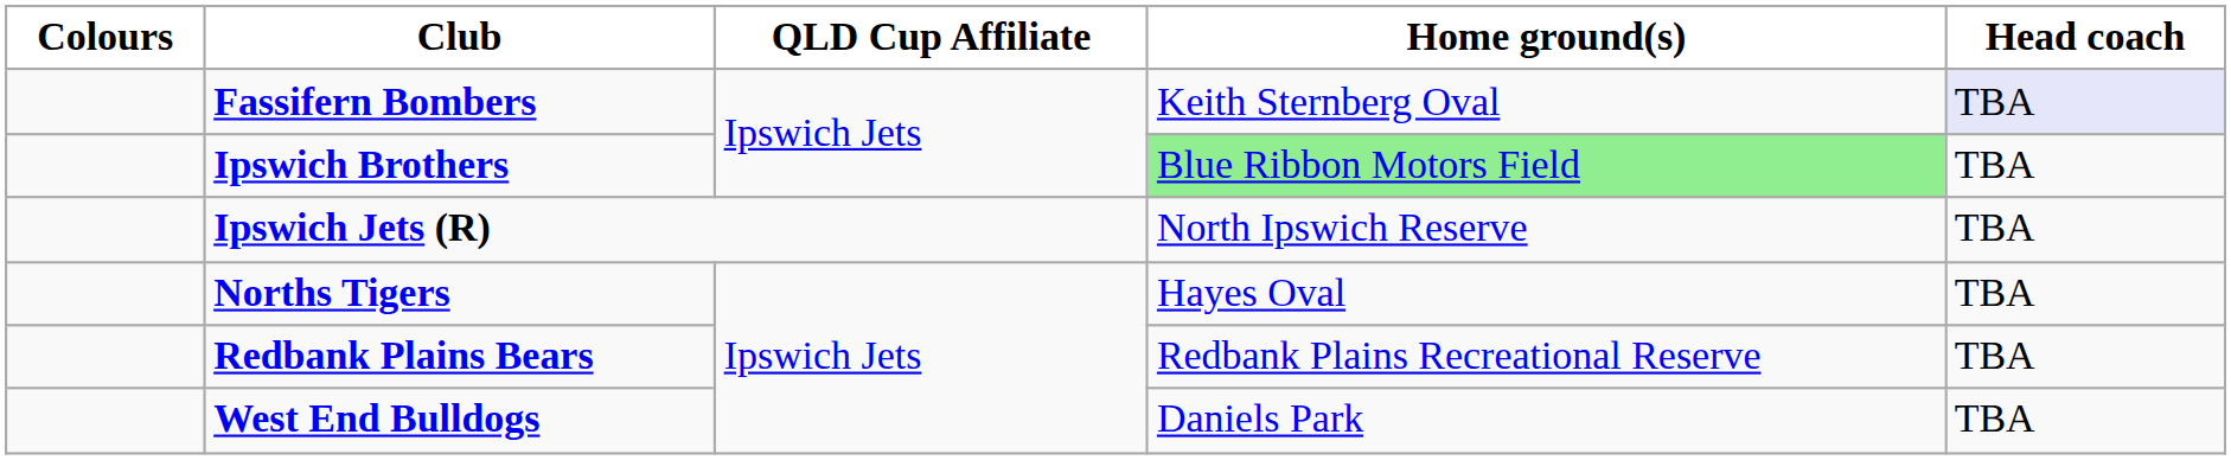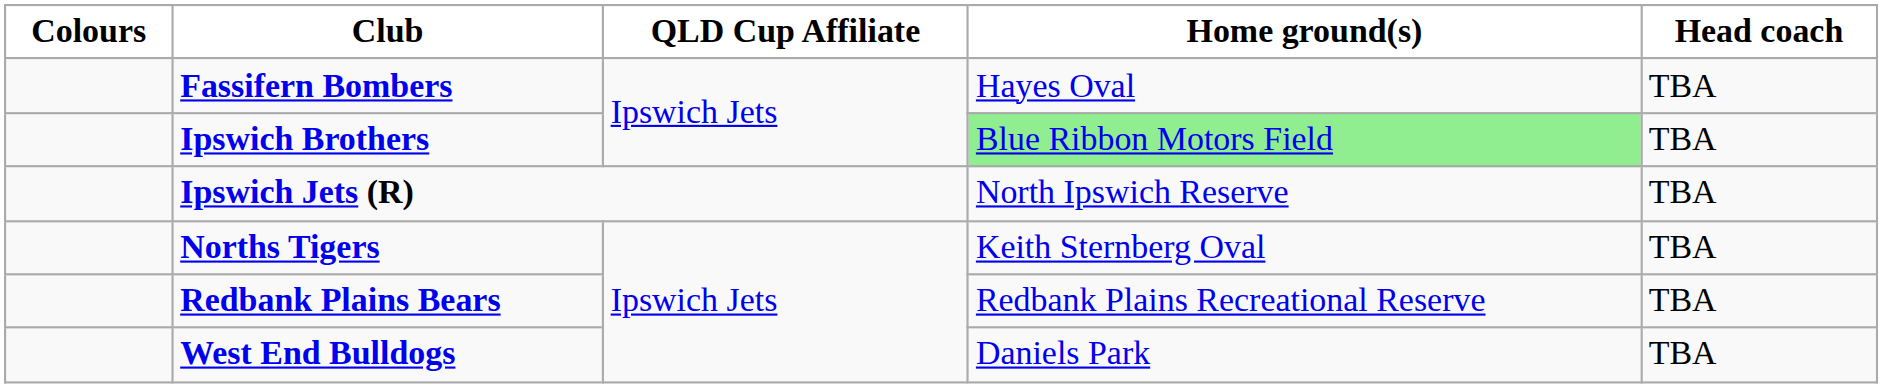 <table class="wikitable" style="width:100%; text-align:left">
 <tr>
 <th style="background:white">Colours</th>
 <th style="background:white">Club</th>
 <th style="background:white">QLD Cup Affiliate</th>
 <th style="background:white">Home ground(s)</th>
 <th style="background:white">Head coach</th>
 </tr>
 <tr>
 <td></td>
 <td><strong><a href='#'>Fassifern Bombers</a></strong></td>
 <td rowspan="2"> <a href='#'>Ipswich Jets</a></td>
-<td><a href='#'>Keith Sternberg Oval</a></td>
-<td style="background: lavender;">TBA</td>
+<td><a href='#'>Hayes Oval</a></td>
+<td>TBA</td>
 </tr>
 <tr>
 <td></td>
 <td><strong><a href='#'>Ipswich Brothers</a></strong></td>
 <td style="background: lightgreen;"><a href='#'>Blue Ribbon Motors Field</a></td>
 <td>TBA</td>
 </tr>
 <tr>
 <td></td>
 <td colspan="2"><strong><a href='#'>Ipswich Jets</a> (R)</strong></td>
 <td><a href='#'>North Ipswich Reserve</a></td>
 <td>TBA</td>
 </tr>
 <tr>
 <td></td>
 <td><strong><a href='#'>Norths Tigers</a></strong></td>
 <td rowspan="3"> <a href='#'>Ipswich Jets</a></td>
-<td><a href='#'>Hayes Oval</a></td>
+<td><a href='#'>Keith Sternberg Oval</a></td>
 <td>TBA</td>
 </tr>
 <tr>
 <td></td>
 <td><strong><a href='#'>Redbank Plains Bears</a></strong></td>
 <td><a href='#'>Redbank Plains Recreational Reserve</a></td>
 <td>TBA</td>
 </tr>
 <tr>
 <td></td>
 <td><strong><a href='#'>West End Bulldogs</a></strong></td>
 <td><a href='#'>Daniels Park</a></td>
 <td>TBA</td>
 </tr>
 </table>
